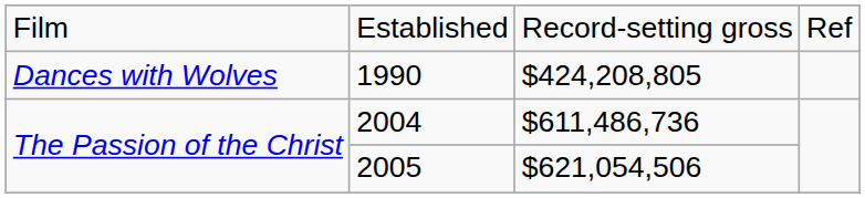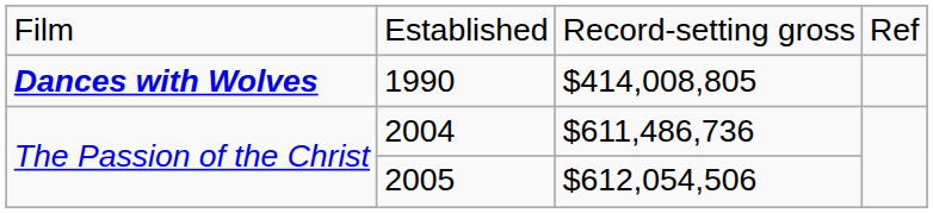 <table class="wikitable sortable plainrowheaders" style="margin:auto; margin:auto;">
 <tr>
 <td>Film</td>
 <td>Established</td>
 <td>Record-setting gross</td>
 <td>Ref</td>
 </tr>
 <tr>
-<td><em><a href='#'>Dances with Wolves</a></em></td>
+<td><strong><em><a href='#'>Dances with Wolves</a></em></strong></td>
 <td>1990</td>
-<td>$424,208,805</td>
+<td>$414,008,805</td>
 <td></td>
 </tr>
 <tr>
 <td rowspan="2"><em><a href='#'>The Passion of the Christ</a></em></td>
 <td>2004</td>
 <td>$611,486,736</td>
 <td rowspan="2"></td>
 </tr>
 <tr>
 <td>2005</td>
-<td>$621,054,506</td>
+<td>$612,054,506</td>
 </tr>
 </table>
